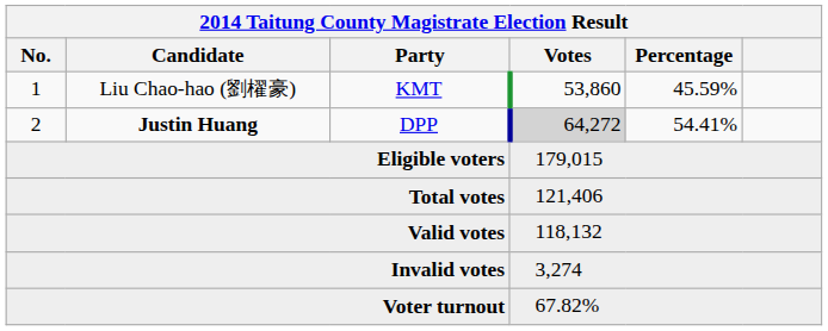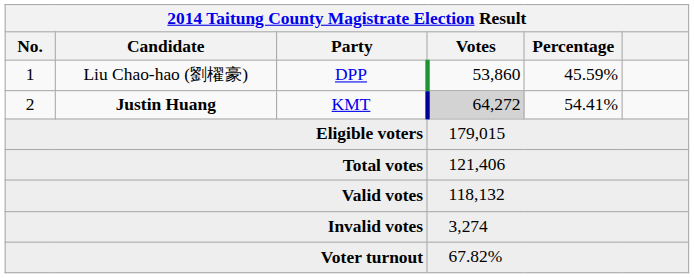 <table class="wikitable" style="margin:1em auto; text-align:center">
 <tr>
 <th colspan="7" width="620px"><a href='#'>2014 Taitung County Magistrate Election</a> Result</th>
 </tr>
 <tr>
 <th width="35">No.</th>
 <th width="180">Candidate</th>
 <th width="120">Party</th>
 <th width="75">Votes</th>
 <th width="75">Percentage</th>
 <th width="49"></th>
 </tr>
 <tr>
 <td>1</td>
 <td>Liu Chao-hao (劉櫂豪)</td>
-<td><a href='#'>KMT</a></td>
+<td><a href='#'>DPP</a></td>
 <td style="border-left:4px solid #1B9431;" align="right">53,860</td>
 <td align="right">45.59%</td>
 <td align="center"></td>
 </tr>
 <tr>
 <td>2</td>
 <td><strong>Justin Huang</strong></td>
-<td><a href='#'>DPP</a></td>
+<td><a href='#'>KMT</a></td>
 <td style="background: lightgrey; border-left:4px solid #000099;" align="right">64,272</td>
 <td align="right">54.41%</td>
 <td align="center"></td>
 </tr>
 <tr bgcolor=EEEEEE>
 <td colspan="3" align="right"><strong>Eligible voters</strong></td>
 <td colspan="3" align="left">　179,015</td>
 </tr>
 <tr bgcolor=EEEEEE>
 <td colspan="3" align="right"><strong>Total votes</strong></td>
 <td colspan="3" align="left">　121,406</td>
 </tr>
 <tr bgcolor=EEEEEE>
 <td colspan="3" align="right"><strong>Valid votes</strong></td>
 <td colspan="3" align="left">　118,132</td>
 </tr>
 <tr bgcolor=EEEEEE>
 <td colspan="3" align="right"><strong>Invalid votes</strong></td>
 <td colspan="3" align="left">　3,274</td>
 </tr>
 <tr bgcolor=EEEEEE>
 <td colspan="3" align="right"><strong>Voter turnout</strong></td>
 <td colspan="3" align="left">　67.82%</td>
 </tr>
 </table>
